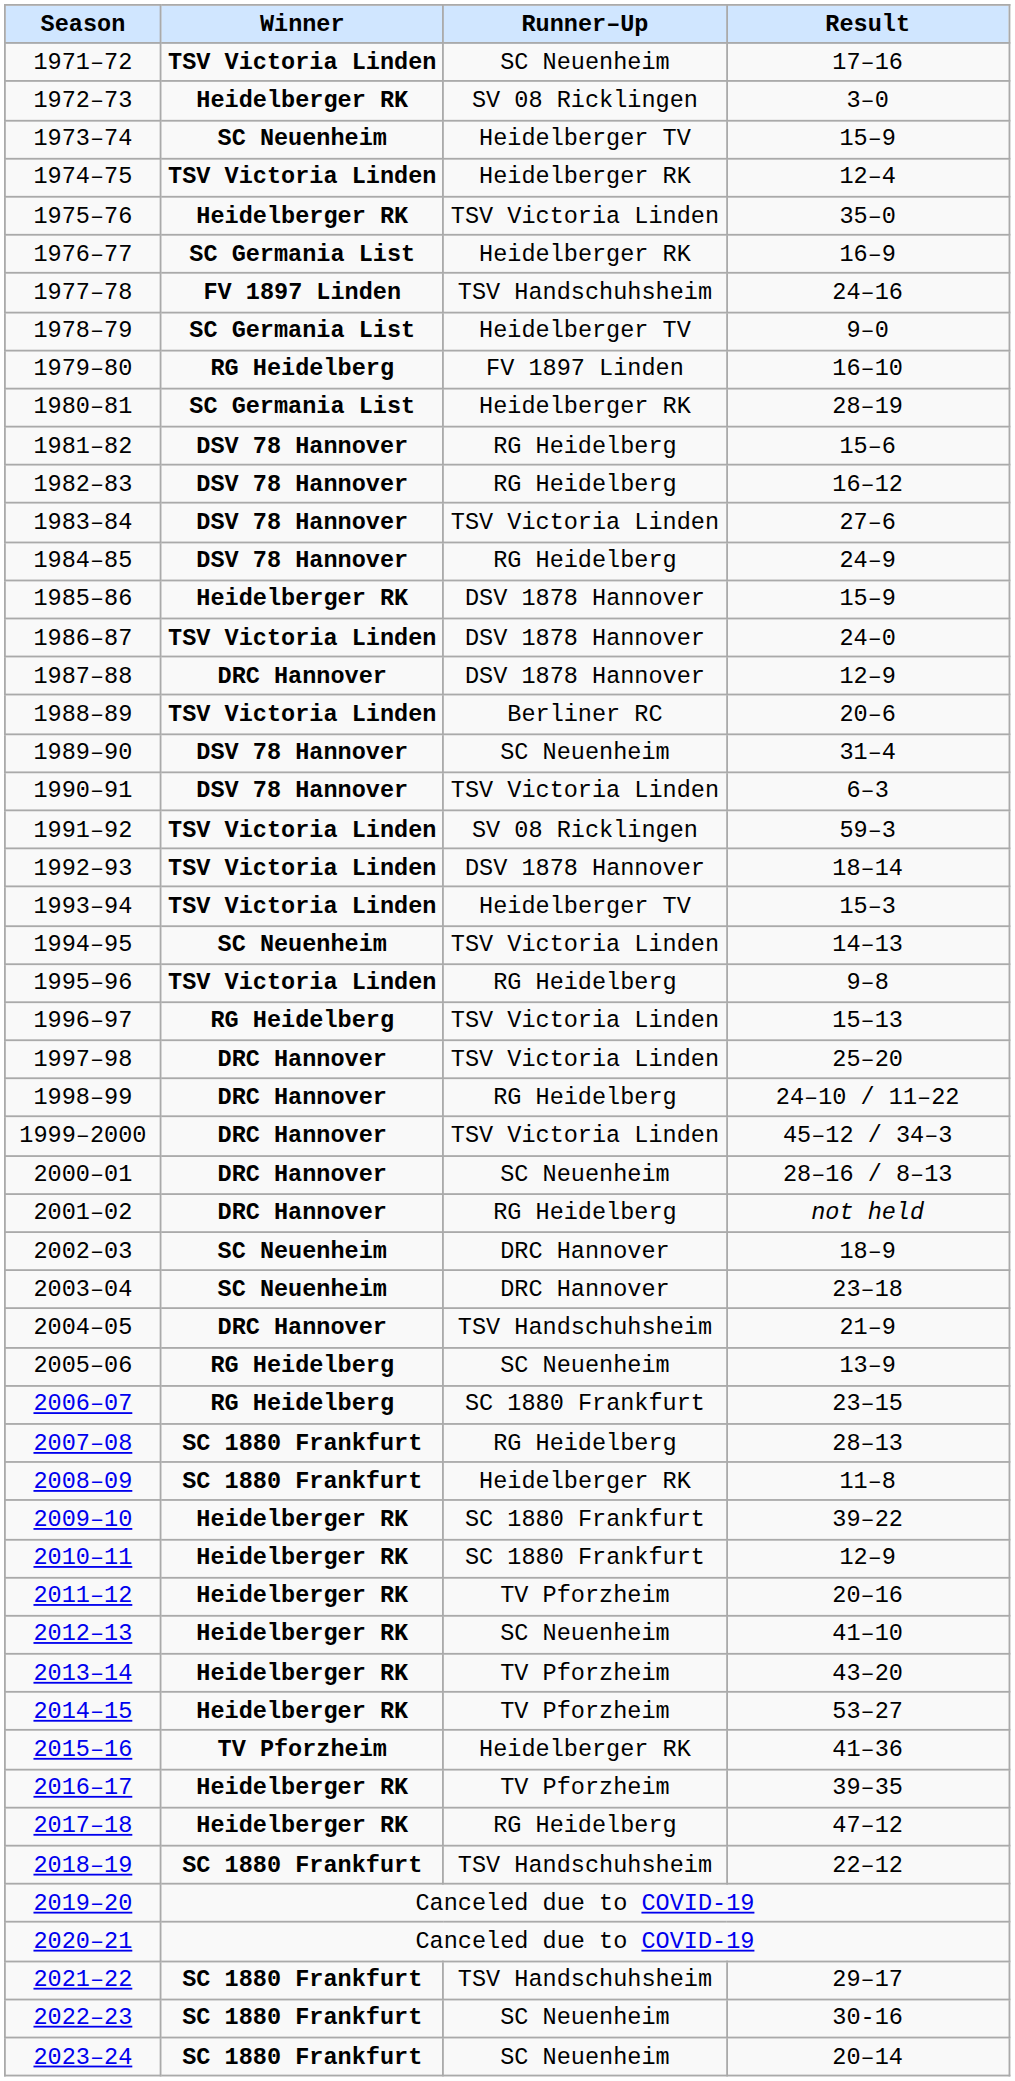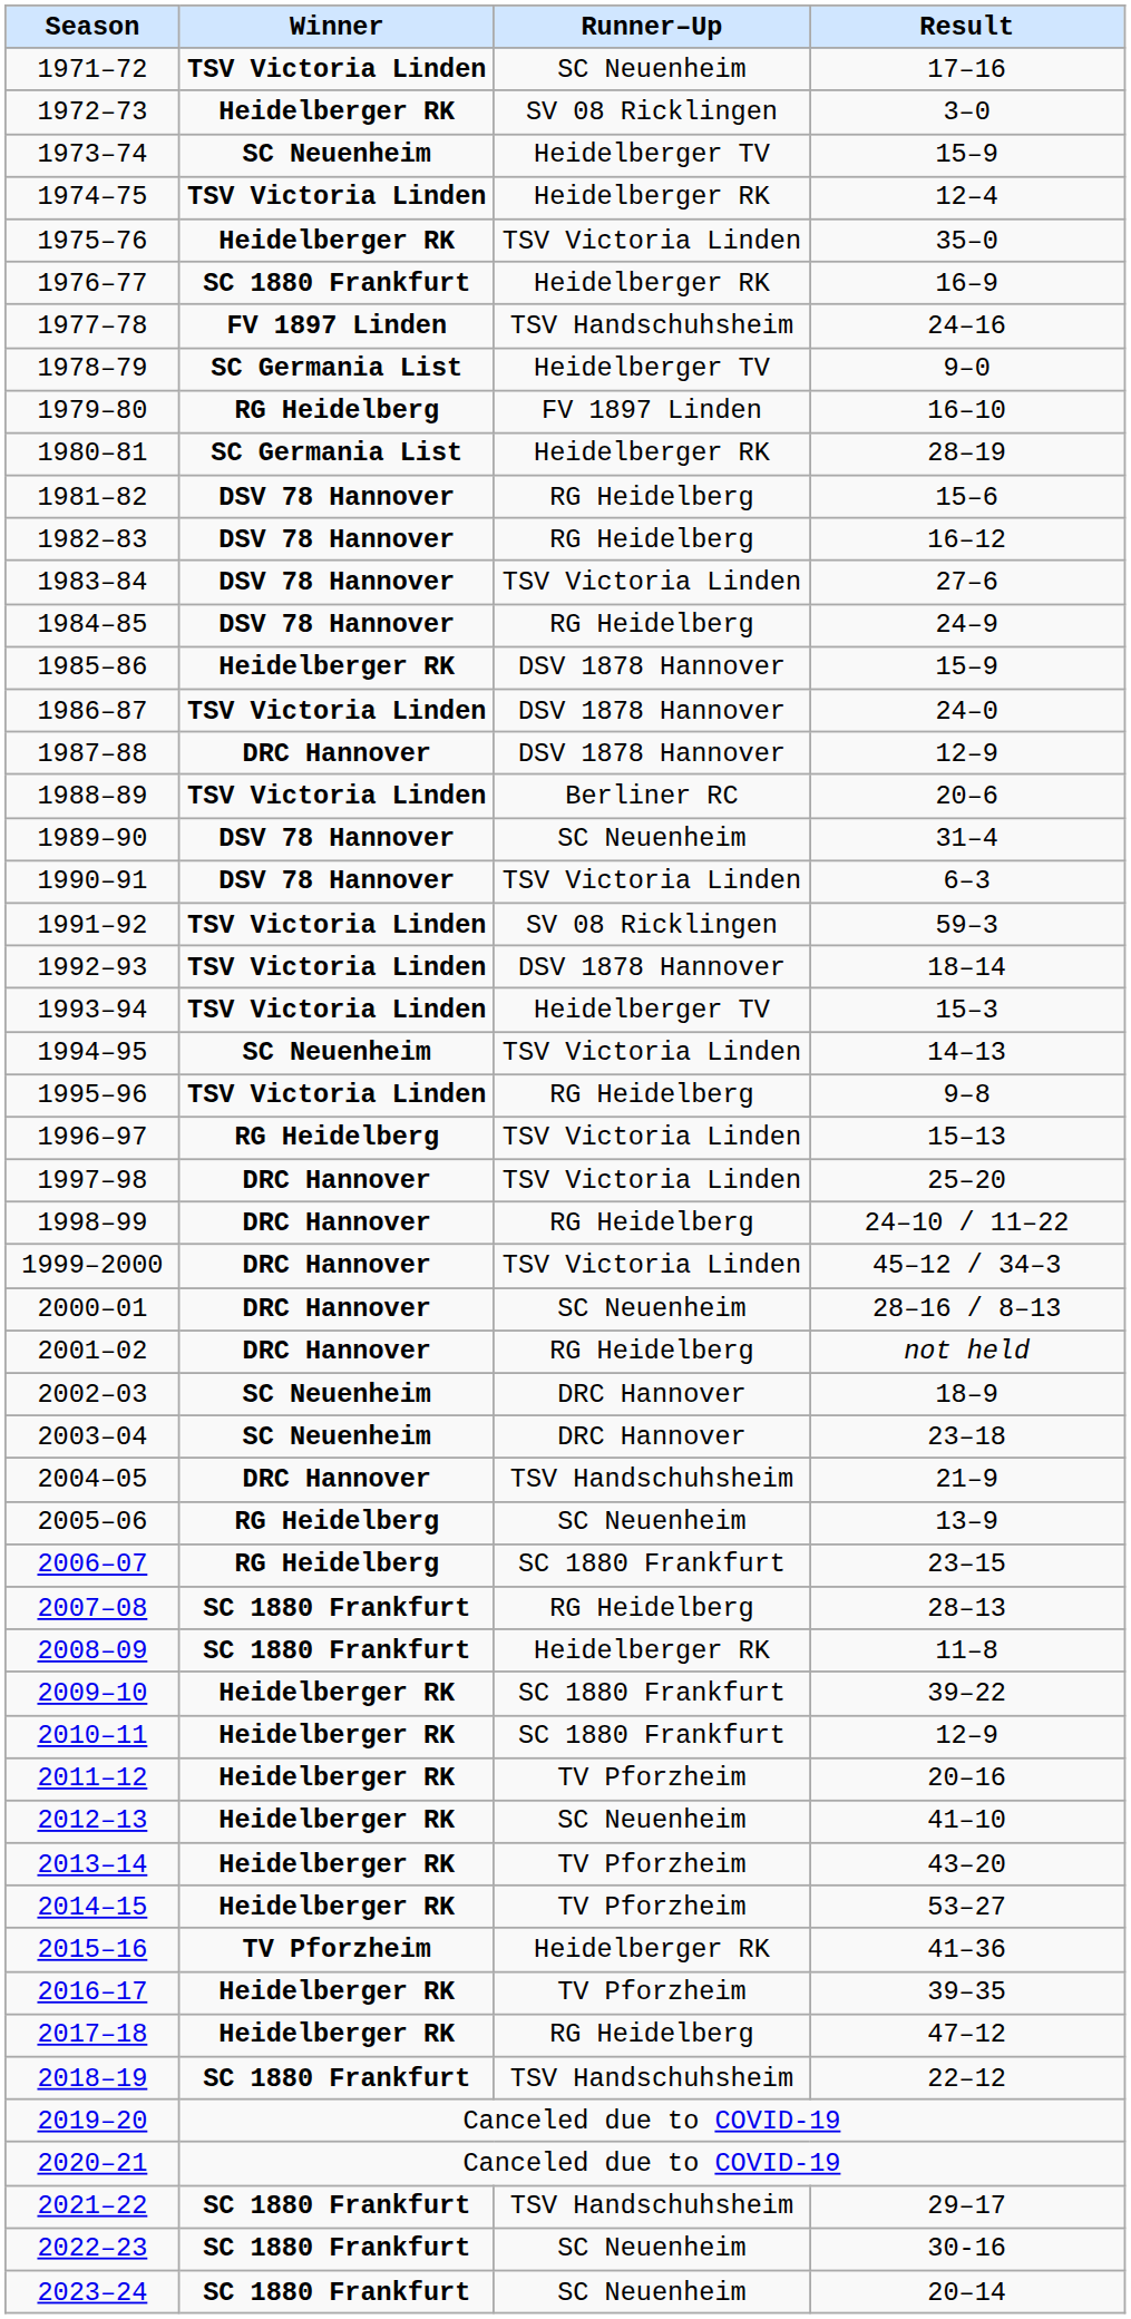 <table class="wikitable">
 <tr align="center" bgcolor="#D0E6FF">
 <td width="80"><strong>Season</strong></td>
 <td width="150"><strong>Winner</strong></td>
 <td width="150"><strong>Runner–Up</strong></td>
 <td width="150"><strong>Result</strong></td>
 </tr>
 <tr align="center">
 <td>1971–72</td>
 <td><strong>TSV Victoria Linden</strong></td>
 <td>SC Neuenheim</td>
 <td>17–16</td>
 </tr>
 <tr align="center">
 <td>1972–73</td>
 <td><strong>Heidelberger RK</strong></td>
 <td>SV 08 Ricklingen</td>
 <td>3–0</td>
 </tr>
 <tr align="center">
 <td>1973–74</td>
 <td><strong>SC Neuenheim</strong></td>
 <td>Heidelberger TV</td>
 <td>15–9</td>
 </tr>
 <tr align="center">
 <td>1974–75</td>
 <td><strong>TSV Victoria Linden</strong></td>
 <td>Heidelberger RK</td>
 <td>12–4</td>
 </tr>
 <tr align="center">
 <td>1975–76</td>
 <td><strong>Heidelberger RK</strong></td>
 <td>TSV Victoria Linden</td>
 <td>35–0</td>
 </tr>
 <tr align="center">
 <td>1976–77</td>
-<td><strong>SC Germania List</strong></td>
+<td><strong>SC 1880 Frankfurt</strong></td>
 <td>Heidelberger RK</td>
 <td>16–9</td>
 </tr>
 <tr align="center">
 <td>1977–78</td>
 <td><strong>FV 1897 Linden</strong></td>
 <td>TSV Handschuhsheim</td>
 <td>24–16</td>
 </tr>
 <tr align="center">
 <td>1978–79</td>
 <td><strong>SC Germania List</strong></td>
 <td>Heidelberger TV</td>
 <td>9–0</td>
 </tr>
 <tr align="center">
 <td>1979–80</td>
 <td><strong>RG Heidelberg</strong></td>
 <td>FV 1897 Linden</td>
 <td>16–10</td>
 </tr>
 <tr align="center">
 <td>1980–81</td>
 <td><strong>SC Germania List</strong></td>
 <td>Heidelberger RK</td>
 <td>28–19</td>
 </tr>
 <tr align="center">
 <td>1981–82</td>
 <td><strong>DSV 78 Hannover</strong></td>
 <td>RG Heidelberg</td>
 <td>15–6</td>
 </tr>
 <tr align="center">
 <td>1982–83</td>
 <td><strong>DSV 78 Hannover</strong></td>
 <td>RG Heidelberg</td>
 <td>16–12</td>
 </tr>
 <tr align="center">
 <td>1983–84</td>
 <td><strong>DSV 78 Hannover</strong></td>
 <td>TSV Victoria Linden</td>
 <td>27–6</td>
 </tr>
 <tr align="center">
 <td>1984–85</td>
 <td><strong>DSV 78 Hannover</strong></td>
 <td>RG Heidelberg</td>
 <td>24–9</td>
 </tr>
 <tr align="center">
 <td>1985–86</td>
 <td><strong>Heidelberger RK</strong></td>
 <td>DSV 1878 Hannover</td>
 <td>15–9</td>
 </tr>
 <tr align="center">
 <td>1986–87</td>
 <td><strong>TSV Victoria Linden</strong></td>
 <td>DSV 1878 Hannover</td>
 <td>24–0</td>
 </tr>
 <tr align="center">
 <td>1987–88</td>
 <td><strong>DRC Hannover</strong></td>
 <td>DSV 1878 Hannover</td>
 <td>12–9</td>
 </tr>
 <tr align="center">
 <td>1988–89</td>
 <td><strong>TSV Victoria Linden</strong></td>
 <td>Berliner RC</td>
 <td>20–6</td>
 </tr>
 <tr align="center">
 <td>1989–90</td>
 <td><strong>DSV 78 Hannover</strong></td>
 <td>SC Neuenheim</td>
 <td>31–4</td>
 </tr>
 <tr align="center">
 <td>1990–91</td>
 <td><strong>DSV 78 Hannover</strong></td>
 <td>TSV Victoria Linden</td>
 <td>6–3</td>
 </tr>
 <tr align="center">
 <td>1991–92</td>
 <td><strong>TSV Victoria Linden</strong></td>
 <td>SV 08 Ricklingen</td>
 <td>59–3</td>
 </tr>
 <tr align="center">
 <td>1992–93</td>
 <td><strong>TSV Victoria Linden</strong></td>
 <td>DSV 1878 Hannover</td>
 <td>18–14</td>
 </tr>
 <tr align="center">
 <td>1993–94</td>
 <td><strong>TSV Victoria Linden</strong></td>
 <td>Heidelberger TV</td>
 <td>15–3</td>
 </tr>
 <tr align="center">
 <td>1994–95</td>
 <td><strong>SC Neuenheim</strong></td>
 <td>TSV Victoria Linden</td>
 <td>14–13</td>
 </tr>
 <tr align="center">
 <td>1995–96</td>
 <td><strong>TSV Victoria Linden</strong></td>
 <td>RG Heidelberg</td>
 <td>9–8</td>
 </tr>
 <tr align="center">
 <td>1996–97</td>
 <td><strong>RG Heidelberg</strong></td>
 <td>TSV Victoria Linden</td>
 <td>15–13</td>
 </tr>
 <tr align="center">
 <td>1997–98</td>
 <td><strong>DRC Hannover</strong></td>
 <td>TSV Victoria Linden</td>
 <td>25–20</td>
 </tr>
 <tr align="center">
 <td>1998–99</td>
 <td><strong>DRC Hannover</strong></td>
 <td>RG Heidelberg</td>
 <td>24–10 / 11–22 </td>
 </tr>
 <tr align="center">
 <td>1999–2000</td>
 <td><strong>DRC Hannover</strong></td>
 <td>TSV Victoria Linden</td>
 <td>45–12 / 34–3 </td>
 </tr>
 <tr align="center">
 <td>2000–01</td>
 <td><strong>DRC Hannover</strong></td>
 <td>SC Neuenheim</td>
 <td>28–16 / 8–13 </td>
 </tr>
 <tr align="center">
 <td>2001–02</td>
 <td><strong>DRC Hannover</strong></td>
 <td>RG Heidelberg</td>
 <td><em>not held</em> </td>
 </tr>
 <tr align="center">
 <td>2002–03</td>
 <td><strong>SC Neuenheim</strong></td>
 <td>DRC Hannover</td>
 <td>18–9 </td>
 </tr>
 <tr align="center">
 <td>2003–04</td>
 <td><strong>SC Neuenheim</strong></td>
 <td>DRC Hannover</td>
 <td>23–18 </td>
 </tr>
 <tr align="center">
 <td>2004–05</td>
 <td><strong>DRC Hannover</strong></td>
 <td>TSV Handschuhsheim</td>
 <td>21–9 </td>
 </tr>
 <tr align="center">
 <td>2005–06</td>
 <td><strong>RG Heidelberg</strong></td>
 <td>SC Neuenheim</td>
 <td>13–9 </td>
 </tr>
 <tr align="center">
 <td><a href='#'>2006–07</a></td>
 <td><strong>RG Heidelberg</strong></td>
 <td>SC 1880 Frankfurt</td>
 <td>23–15 </td>
 </tr>
 <tr align="center">
 <td><a href='#'>2007–08</a></td>
 <td><strong>SC 1880 Frankfurt</strong></td>
 <td>RG Heidelberg</td>
 <td>28–13 </td>
 </tr>
 <tr align="center">
 <td><a href='#'>2008–09</a></td>
 <td><strong>SC 1880 Frankfurt</strong></td>
 <td>Heidelberger RK</td>
 <td>11–8 </td>
 </tr>
 <tr align="center">
 <td><a href='#'>2009–10</a></td>
 <td><strong>Heidelberger RK</strong></td>
 <td>SC 1880 Frankfurt</td>
 <td>39–22</td>
 </tr>
 <tr align="center">
 <td><a href='#'>2010–11</a></td>
 <td><strong>Heidelberger RK</strong></td>
 <td>SC 1880 Frankfurt</td>
 <td>12–9</td>
 </tr>
 <tr align="center">
 <td><a href='#'>2011–12</a></td>
 <td><strong>Heidelberger RK</strong></td>
 <td>TV Pforzheim</td>
 <td>20–16</td>
 </tr>
 <tr align="center">
 <td><a href='#'>2012–13</a></td>
 <td><strong>Heidelberger RK</strong></td>
 <td>SC Neuenheim</td>
 <td>41–10</td>
 </tr>
 <tr align="center">
 <td><a href='#'>2013–14</a></td>
 <td><strong>Heidelberger RK</strong></td>
 <td>TV Pforzheim</td>
 <td>43–20</td>
 </tr>
 <tr align="center">
 <td><a href='#'>2014–15</a></td>
 <td><strong>Heidelberger RK</strong></td>
 <td>TV Pforzheim</td>
 <td>53–27</td>
 </tr>
 <tr align="center">
 <td><a href='#'>2015–16</a></td>
 <td><strong>TV Pforzheim</strong></td>
 <td>Heidelberger RK</td>
 <td>41–36</td>
 </tr>
 <tr align="center">
 <td><a href='#'>2016–17</a></td>
 <td><strong>Heidelberger RK</strong></td>
 <td>TV Pforzheim</td>
 <td>39–35</td>
 </tr>
 <tr align="center">
 <td><a href='#'>2017–18</a></td>
 <td><strong>Heidelberger RK</strong></td>
 <td>RG Heidelberg</td>
 <td>47–12</td>
 </tr>
 <tr align="center">
 <td><a href='#'>2018–19</a></td>
 <td><strong>SC 1880 Frankfurt</strong></td>
 <td>TSV Handschuhsheim</td>
 <td>22–12</td>
 </tr>
 <tr align="center">
 <td><a href='#'>2019–20</a></td>
 <td colspan=3>Canceled due to <a href='#'>COVID-19</a></td>
 </tr>
 <tr align="center">
 <td><a href='#'>2020–21</a></td>
 <td colspan=3>Canceled due to <a href='#'>COVID-19</a></td>
 </tr>
 <tr align="center">
 <td><a href='#'>2021–22</a></td>
 <td><strong>SC 1880 Frankfurt</strong></td>
 <td>TSV Handschuhsheim</td>
 <td>29–17</td>
 </tr>
 <tr align="center">
 <td><a href='#'>2022–23</a></td>
 <td><strong>SC 1880 Frankfurt</strong></td>
 <td>SC Neuenheim</td>
 <td>30-16</td>
 </tr>
 <tr align="center">
 <td><a href='#'>2023–24</a></td>
 <td><strong>SC 1880 Frankfurt</strong></td>
 <td>SC Neuenheim</td>
 <td>20–14</td>
 </tr>
 </table>
